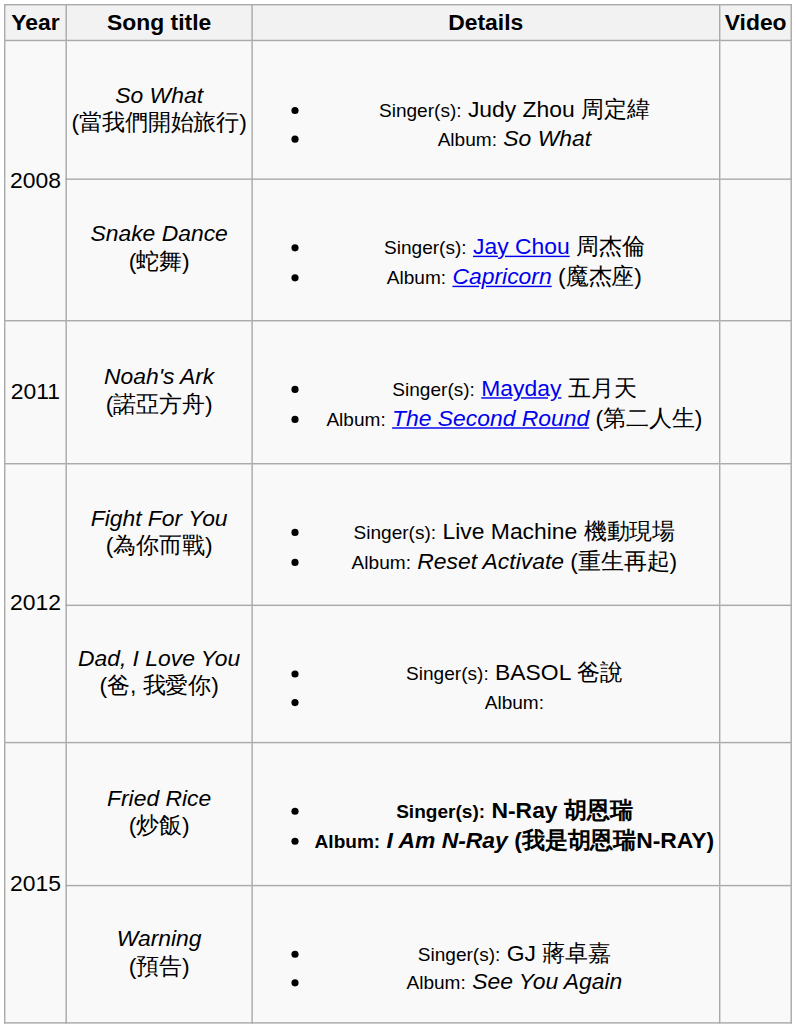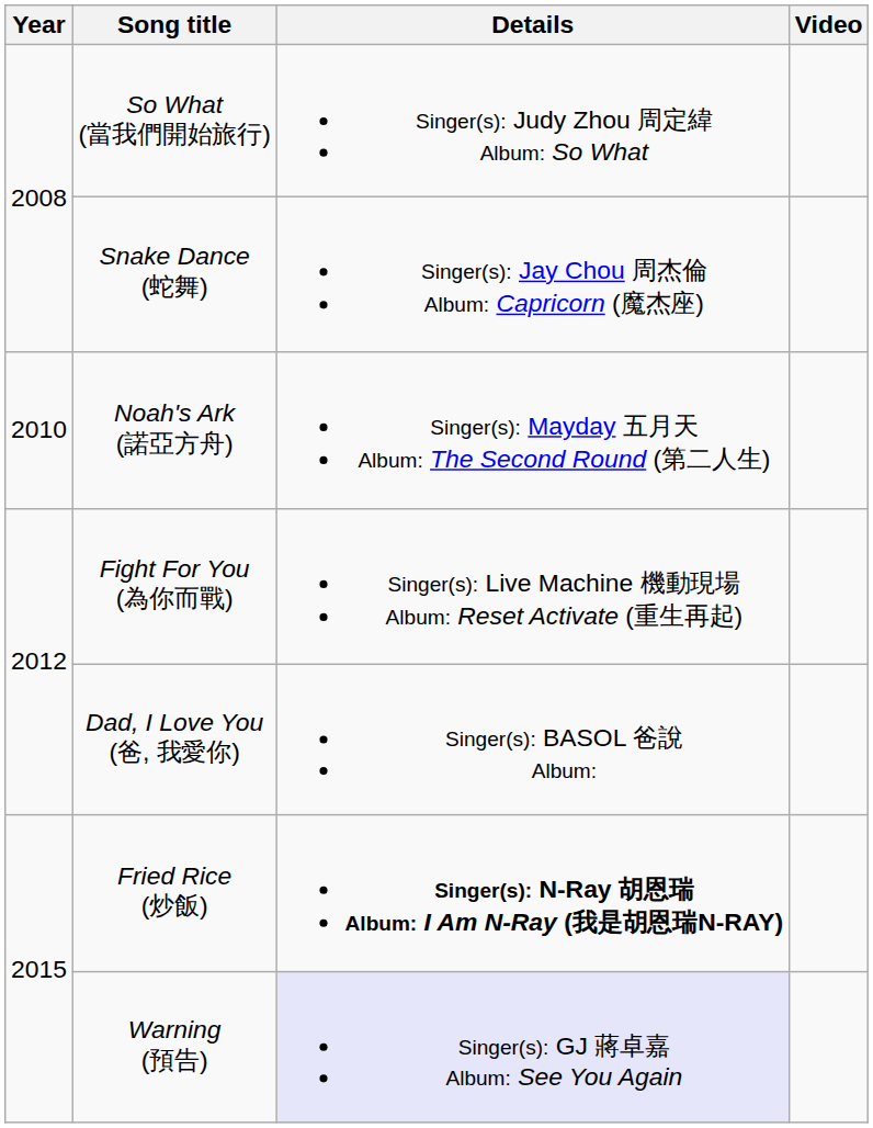 <table class="wikitable sortable">
 <tr>
 <th>Year</th>
 <th>Song title</th>
 <th>Details</th>
 <th>Video</th>
 </tr>
 <tr align=center>
 <td rowspan=2>2008</td>
 <td><em>So What</em><br>(當我們開始旅行)</td>
 <td><br><ul><li><small>Singer(s):</small> Judy Zhou 周定緯</li><li><small>Album:</small> <em>So What</em></li></ul></td>
 <td></td>
 </tr>
 <tr align=center>
 <td><em>Snake Dance</em><br>(蛇舞)</td>
 <td><br><ul><li><small>Singer(s):</small> <a href='#'>Jay Chou</a> 周杰倫</li><li><small>Album:</small> <em><a href='#'>Capricorn</a></em> (魔杰座)</li></ul></td>
 <td></td>
 </tr>
 <tr align=center>
-<td>2011</td>
+<td>2010</td>
 <td><em>Noah's Ark</em><br>(諾亞方舟)</td>
 <td><br><ul><li><small>Singer(s):</small> <a href='#'>Mayday</a> 五月天</li><li><small>Album:</small> <em><a href='#'>The Second Round</a></em> (第二人生)</li></ul></td>
 <td></td>
 </tr>
 <tr align=center>
 <td rowspan=2>2012</td>
 <td><em>Fight For You</em><br>(為你而戰)</td>
 <td><br><ul><li><small>Singer(s):</small> Live Machine 機動現場</li><li><small>Album:</small> <em>Reset Activate</em> (重生再起)</li></ul></td>
 <td></td>
 </tr>
 <tr align=center>
 <td><em>Dad, I Love You</em><br>(爸, 我愛你)</td>
 <td><br><ul><li><small>Singer(s):</small> BASOL 爸說</li><li><small>Album:</small></li></ul></td>
 <td></td>
 </tr>
 <tr align=center>
 <td rowspan=2>2015</td>
 <td><em>Fried Rice</em><br>(炒飯)</td>
 <td><strong><br><ul><li><small>Singer(s):</small> N-Ray 胡恩瑞</li><li><small>Album:</small> <em>I Am N-Ray</em> (我是胡恩瑞N-RAY)</li></ul></strong></td>
 <td></td>
 </tr>
 <tr align=center>
 <td><em>Warning</em><br>(預告)</td>
-<td><br><ul><li><small>Singer(s):</small> GJ 蔣卓嘉</li><li><small>Album:</small> <em>See You Again</em></li></ul></td>
+<td style="background: lavender;"><br><ul><li><small>Singer(s):</small> GJ 蔣卓嘉</li><li><small>Album:</small> <em>See You Again</em></li></ul></td>
 <td></td>
 </tr>
 </table>
